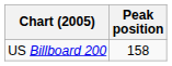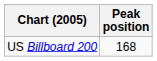 <table class="wikitable">
 <tr>
 <th>Chart (2005)</th>
 <th>Peak<br>position</th>
 </tr>
 <tr>
 <td>US <em><a href='#'>Billboard 200</a></em></td>
-<td style="text-align:center;">158</td>
+<td style="text-align:center;">168</td>
 </tr>
 </table>
